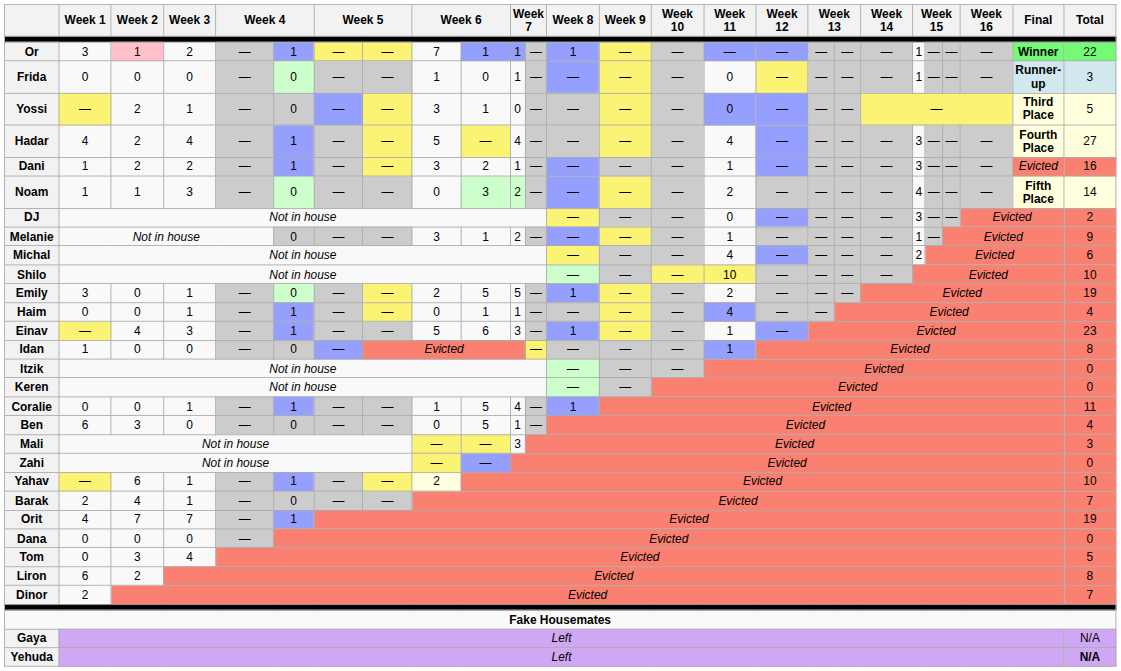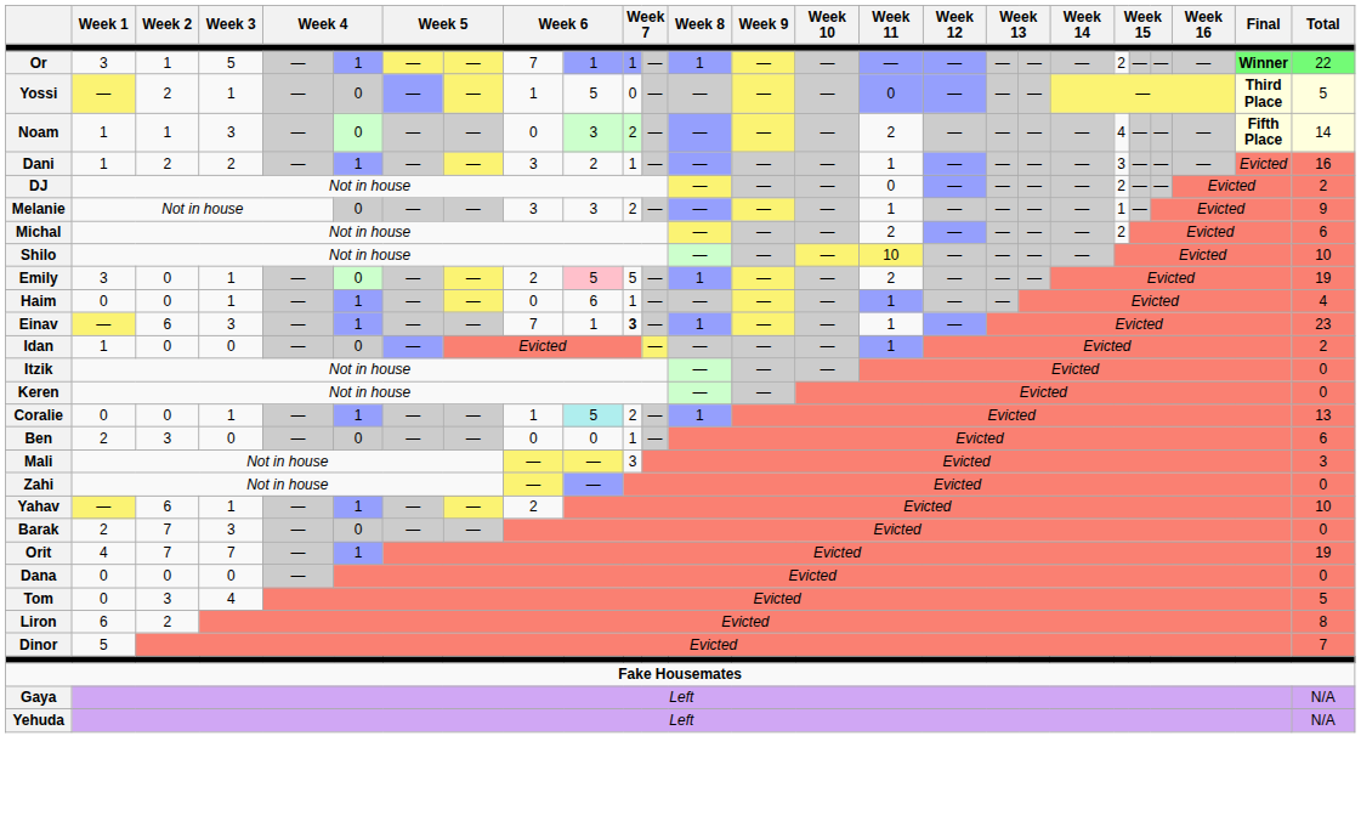 <table class="wikitable" style="text-align:center; width:100%; font-size:85%; line-height:15px">
 <tr>
 <th style="width: 5%;"></th>
 <th style="width: 5%;">Week 1</th>
 <th style="width: 5%;">Week 2</th>
 <th style="width: 5%;">Week 3</th>
 <th colspan="2" style="width: 10%;">Week 4</th>
 <th colspan="2" style="width: 10%;">Week 5</th>
 <th colspan="2" style="width: 10%;">Week 6</th>
 <th colspan="2">Week 7</th>
 <th style="width: 5%;">Week 8</th>
 <th style="width: 5%;">Week 9</th>
 <th style="width: 5%;">Week 10</th>
 <th style="width: 5%;">Week 11</th>
 <th style="width: 5%;">Week 12</th>
 <th colspan="2" style="width: 5%;">Week 13</th>
 <th style="width: 5%;">Week 14</th>
 <th colspan="3">Week 15</th>
 <th style="width: 5%;">Week 16</th>
 <th>Final</th>
 <th style="width: 5%;">Total</th>
 </tr>
 <tr>
 <th colspan="26" style="background-color: black;"></th>
 </tr>
 <tr>
 <th>Or</th>
 <td>3</td>
-<td style="background: pink;">1</td>
-<td>2</td>
+<td>1</td>
+<td>5</td>
 <td style="background-color:#ccc;">—</td>
 <td style="background:#959FFD;">1</td>
 <td style="background-color:#fbf373;">—</td>
 <td style="background-color:#fbf373;">—</td>
 <td>7</td>
 <td style="background:#959FFD;">1</td>
 <td style="background:#959FFD;">1</td>
 <td style="background-color:#ccc;">—</td>
 <td style="background:#959FFD;">1</td>
 <td style="background-color:#fbf373;">—</td>
 <td style="background-color:#ccc;">—</td>
 <td style="background:#959FFD;">—</td>
 <td style="background-color:#959FFD;">—</td>
 <td style="background-color:#ccc;">—</td>
 <td style="background-color:#ccc;">—</td>
 <td style="background-color:#ccc;">—</td>
-<td>1</td>
+<td>2</td>
 <td style="background-color:#ccc;">—</td>
 <td style="background-color:#ccc;">—</td>
 <td style="background-color:#ccc;">—</td>
 <td style="background:#73FB76"><strong>Winner</strong></td>
 <td style="background:#73FB76">22</td>
-</tr>
-<tr>
-<th>Frida</th>
-<td>0</td>
-<td>0</td>
-<td>0</td>
-<td style="background-color:#ccc;">—</td>
-<td style="background: #CFC;">0</td>
-<td style="background-color:#ccc;">—</td>
-<td style="background-color:#ccc;">—</td>
-<td>1</td>
-<td>0</td>
-<td>1</td>
-<td style="background-color:#ccc;">—</td>
-<td style="background-color:#959FFD;">—</td>
-<td style="background-color:#fbf373;">—</td>
-<td style="background-color:#ccc;">—</td>
-<td>0</td>
-<td style="background-color:#fbf373;">—</td>
-<td style="background-color:#ccc;">—</td>
-<td style="background-color:#ccc;">—</td>
-<td style="background-color:#ccc;">—</td>
-<td>1</td>
-<td style="background-color:#ccc;">—</td>
-<td style="background-color:#ccc;">—</td>
-<td style="background-color:#ccc;">—</td>
-<td style="background:#D1E8EF"><strong>Runner-up</strong></td>
-<td style="background:#D1E8EF">3</td>
 </tr>
 <tr>
 <th>Yossi</th>
 <td style="background-color:#fbf373;">—</td>
 <td>2</td>
 <td>1</td>
 <td style="background-color:#ccc;">—</td>
 <td style="background-color:#ccc;">0</td>
 <td style="background-color:#959FFD;">—</td>
 <td style="background-color:#fbf373;">—</td>
-<td>3</td>
 <td>1</td>
+<td>5</td>
 <td>0</td>
 <td style="background-color:#ccc;">—</td>
 <td style="background-color:#ccc;">—</td>
 <td style="background-color:#fbf373;">—</td>
 <td style="background-color:#ccc;">—</td>
 <td style="background-color:#959FFD;">0</td>
 <td style="background-color:#959FFD;">—</td>
 <td style="background-color:#ccc;">—</td>
 <td style="background-color:#ccc;">—</td>
 <td colspan="5" style="background-color:#fbf373;">—</td>
 <td style="background: #FFFFDD;"><strong>Third Place</strong></td>
 <td style="background: #FFFFDD;">5</td>
 </tr>
 <tr>
-<th>Hadar</th>
-<td>4</td>
+<th>Noam</th>
+<td>1</td>
+<td>1</td>
+<td>3</td>
+<td style="background-color:#ccc;">—</td>
+<td style="background: #CFC;">0</td>
+<td style="background-color:#ccc;">—</td>
+<td style="background-color:#ccc;">—</td>
+<td>0</td>
+<td style="background: #CFC;">3</td>
+<td style="background: #CFC;">2</td>
+<td style="background-color:#ccc;">—</td>
+<td style="background-color:#959FFD;">—</td>
+<td style="background-color:#fbf373;">—</td>
+<td style="background-color:#ccc;">—</td>
 <td>2</td>
-<td>4</td>
 <td style="background-color:#ccc;">—</td>
-<td style="background:#959FFD;">1</td>
 <td style="background-color:#ccc;">—</td>
-<td style="background-color:#fbf373;">—</td>
-<td>5</td>
-<td style="background-color:#fbf373;">—</td>
+<td style="background-color:#ccc;">—</td>
+<td style="background-color:#ccc;">—</td>
 <td>4</td>
 <td style="background-color:#ccc;">—</td>
 <td style="background-color:#ccc;">—</td>
-<td style="background-color:#fbf373;">—</td>
 <td style="background-color:#ccc;">—</td>
-<td>4</td>
-<td style="background-color:#959FFD;">—</td>
-<td style="background-color:#ccc;">—</td>
-<td style="background-color:#ccc;">—</td>
-<td style="background-color:#ccc;">—</td>
-<td>3</td>
-<td style="background-color:#ccc;">—</td>
-<td style="background-color:#ccc;">—</td>
-<td style="background-color:#ccc;">—</td>
-<td style="background: #FFFFDD;"><strong>Fourth Place</strong></td>
-<td style="background: #FFFFDD;">27</td>
+<td style="background: #FFFFDD;"><strong>Fifth Place</strong></td>
+<td style="background: #FFFFDD;">14</td>
 </tr>
 <tr>
 <th>Dani</th>
 <td>1</td>
 <td>2</td>
 <td>2</td>
 <td style="background-color:#ccc;">—</td>
 <td style="background:#959FFD;">1</td>
 <td style="background-color:#ccc;">—</td>
 <td style="background-color:#fbf373;">—</td>
 <td>3</td>
 <td>2</td>
 <td>1</td>
 <td style="background-color:#ccc;">—</td>
 <td style="background-color:#959FFD;">—</td>
 <td style="background-color:#ccc;">—</td>
 <td style="background-color:#ccc;">—</td>
 <td>1</td>
 <td style="background-color:#959FFD;">—</td>
 <td style="background-color:#ccc;">—</td>
 <td style="background-color:#ccc;">—</td>
 <td style="background-color:#ccc;">—</td>
 <td>3</td>
 <td style="background-color:#ccc;">—</td>
 <td style="background-color:#ccc;">—</td>
 <td style="background-color:#ccc;">—</td>
 <td colspan="1" style="background:salmon"><em>Evicted</em></td>
 <td colspan="1" style="background:salmon">16</td>
 </tr>
 <tr>
-<th>Noam</th>
-<td>1</td>
-<td>1</td>
-<td>3</td>
-<td style="background-color:#ccc;">—</td>
-<td style="background: #CFC;">0</td>
-<td style="background-color:#ccc;">—</td>
-<td style="background-color:#ccc;">—</td>
-<td>0</td>
-<td style="background: #CFC;">3</td>
-<td style="background: #CFC;">2</td>
-<td style="background-color:#ccc;">—</td>
-<td style="background-color:#959FFD;">—</td>
-<td style="background-color:#fbf373;">—</td>
-<td style="background-color:#ccc;">—</td>
-<td>2</td>
-<td style="background-color:#ccc;">—</td>
-<td style="background-color:#ccc;">—</td>
-<td style="background-color:#ccc;">—</td>
-<td style="background-color:#ccc;">—</td>
-<td>4</td>
-<td style="background-color:#ccc;">—</td>
-<td style="background-color:#ccc;">—</td>
-<td style="background-color:#ccc;">—</td>
-<td style="background: #FFFFDD;"><strong>Fifth Place</strong></td>
-<td style="background: #FFFFDD;">14</td>
-</tr>
-<tr>
 <th>DJ</th>
 <td colspan="11"><em>Not in house</em></td>
 <td style="background-color:#fbf373;">—</td>
 <td style="background-color:#ccc;">—</td>
 <td style="background-color:#ccc;">—</td>
 <td>0</td>
 <td style="background-color:#959FFD;">—</td>
 <td style="background-color:#ccc;">—</td>
 <td style="background-color:#ccc;">—</td>
 <td style="background-color:#ccc;">—</td>
-<td>3</td>
+<td>2</td>
 <td style="background-color:#ccc;">—</td>
 <td style="background-color:#ccc;">—</td>
 <td colspan="2" style="background:salmon"><em>Evicted</em></td>
 <td colspan="1" style="background:salmon">2</td>
 </tr>
 <tr>
 <th>Melanie</th>
 <td colspan="4"><em>Not in house</em></td>
 <td style="background-color:#ccc;">0</td>
 <td style="background-color:#ccc;">—</td>
 <td style="background-color:#ccc;">—</td>
 <td>3</td>
-<td>1</td>
+<td>3</td>
 <td>2</td>
 <td style="background-color:#ccc;">—</td>
 <td style="background-color:#959FFD;">—</td>
 <td style="background-color:#fbf373;">—</td>
 <td style="background-color:#ccc;">—</td>
 <td>1</td>
 <td style="background-color:#ccc;">—</td>
 <td style="background-color:#ccc;">—</td>
 <td style="background-color:#ccc;">—</td>
 <td style="background-color:#ccc;">—</td>
 <td>1</td>
 <td style="background-color:#ccc;">—</td>
 <td colspan="3" style="background:salmon"><em>Evicted</em></td>
 <td colspan="1" style="background:salmon">9</td>
 </tr>
 <tr>
 <th>Michal</th>
 <td colspan="11"><em>Not in house</em></td>
 <td style="background-color:#fbf373;">—</td>
 <td style="background-color:#ccc;">—</td>
 <td style="background-color:#ccc;">—</td>
-<td>4</td>
+<td>2</td>
 <td style="background-color:#959FFD;">—</td>
 <td style="background-color:#ccc;">—</td>
 <td style="background-color:#ccc;">—</td>
 <td style="background-color:#ccc;">—</td>
 <td>2</td>
 <td colspan="4" style="background:salmon"><em>Evicted</em></td>
 <td colspan="1" style="background:salmon">6</td>
 </tr>
 <tr>
 <th>Shilo</th>
 <td colspan="11"><em>Not in house</em></td>
 <td style="background: #CFC;">—</td>
 <td style="background-color:#ccc;">—</td>
 <td style="background-color:#fbf373;">—</td>
 <td style="background-color:#fbf373;">10</td>
 <td style="background-color:#ccc;">—</td>
 <td style="background-color:#ccc;">—</td>
 <td style="background-color:#ccc;">—</td>
 <td style="background-color:#ccc;">—</td>
 <td colspan="5" style="background:salmon"><em>Evicted</em></td>
 <td colspan="1" style="background:salmon">10</td>
 </tr>
 <tr>
 <th>Emily</th>
 <td>3</td>
 <td>0</td>
 <td>1</td>
 <td style="background-color:#ccc;">—</td>
 <td style="background: #CFC;">0</td>
 <td style="background-color:#ccc;">—</td>
 <td style="background-color:#fbf373;">—</td>
 <td>2</td>
-<td>5</td>
+<td style="background: pink;">5</td>
 <td>5</td>
 <td style="background-color:#ccc;">—</td>
 <td style="background:#959FFD;">1</td>
 <td style="background-color:#fbf373;">—</td>
 <td style="background-color:#ccc;">—</td>
 <td>2</td>
 <td style="background-color:#ccc;">—</td>
 <td style="background-color:#ccc;">—</td>
 <td style="background-color:#ccc;">—</td>
 <td colspan="6" style="background:salmon"><em>Evicted</em></td>
 <td colspan="1" style="background:salmon">19</td>
 </tr>
 <tr>
 <th>Haim</th>
 <td>0</td>
 <td>0</td>
 <td>1</td>
 <td style="background-color:#ccc;">—</td>
 <td style="background:#959FFD;">1</td>
 <td style="background-color:#ccc;">—</td>
 <td style="background-color:#fbf373;">—</td>
 <td>0</td>
-<td>1</td>
+<td>6</td>
 <td>1</td>
 <td style="background-color:#ccc;">—</td>
 <td style="background-color:#ccc;">—</td>
 <td style="background-color:#fbf373;">—</td>
 <td style="background-color:#ccc;">—</td>
-<td style="background-color:#959FFD;">4</td>
+<td style="background-color:#959FFD;">1</td>
 <td style="background-color:#ccc;">—</td>
 <td style="background-color:#ccc;">—</td>
 <td colspan="7" style="background:salmon"><em>Evicted</em></td>
 <td colspan="1" style="background:salmon">4</td>
 </tr>
 <tr>
 <th>Einav</th>
 <td style="background-color:#fbf373;">—</td>
-<td>4</td>
+<td>6</td>
 <td>3</td>
 <td style="background-color:#ccc;">—</td>
 <td style="background:#959FFD;">1</td>
 <td style="background-color:#ccc;">—</td>
 <td style="background-color:#ccc;">—</td>
-<td>5</td>
-<td>6</td>
-<td>3</td>
+<td>7</td>
+<td>1</td>
+<td><strong>3</strong></td>
 <td style="background-color:#ccc;">—</td>
 <td style="background:#959FFD;">1</td>
 <td style="background-color:#fbf373;">—</td>
 <td style="background-color:#ccc;">—</td>
 <td>1</td>
 <td style="background-color:#959FFD;">—</td>
 <td colspan="8" style="background:salmon"><em>Evicted</em></td>
 <td colspan="1" style="background:salmon">23</td>
 </tr>
 <tr>
 <th>Idan</th>
 <td>1</td>
 <td>0</td>
 <td>0</td>
 <td style="background-color:#ccc;">—</td>
 <td style="background-color:#ccc;">0</td>
 <td style="background-color:#959FFD;">—</td>
 <td colspan="4" style="background:salmon"><em>Evicted</em></td>
 <td style="background-color:#fbf373;">—</td>
 <td style="background-color:#ccc;">—</td>
 <td style="background-color:#ccc;">—</td>
 <td style="background-color:#ccc;">—</td>
 <td style="background-color:#959FFD;">1</td>
 <td colspan="9" style="background:salmon"><em>Evicted</em></td>
-<td style="background:salmon">8</td>
+<td style="background:salmon">2</td>
 </tr>
 <tr>
 <th>Itzik</th>
 <td colspan="11"><em>Not in house</em></td>
 <td style="background: #CFC;">—</td>
 <td style="background-color:#ccc;">—</td>
 <td style="background-color:#ccc;">—</td>
 <td colspan="10" style="background:salmon"><em>Evicted</em></td>
 <td style="background:salmon">0</td>
 </tr>
 <tr>
 <th>Keren</th>
 <td colspan="11"><em>Not in house</em></td>
 <td style="background: #CFC;">—</td>
 <td style="background-color:#ccc;">—</td>
 <td colspan="11" style="background:salmon"><em>Evicted</em></td>
 <td style="background:salmon">0</td>
 </tr>
 <tr>
 <th>Coralie</th>
 <td>0</td>
 <td>0</td>
 <td>1</td>
 <td style="background-color:#ccc;">—</td>
 <td style="background:#959FFD;">1</td>
 <td style="background-color:#ccc;">—</td>
 <td style="background-color:#ccc;">—</td>
 <td>1</td>
-<td>5</td>
-<td>4</td>
+<td style="background: paleturquoise;">5</td>
+<td>2</td>
 <td style="background-color:#ccc;">—</td>
 <td style="background:#959FFD;">1</td>
 <td colspan="12" style="background:salmon"><em>Evicted</em></td>
-<td style="background:salmon">11</td>
+<td style="background:salmon">13</td>
 </tr>
 <tr>
 <th>Ben</th>
-<td>6</td>
+<td>2</td>
 <td>3</td>
 <td>0</td>
 <td style="background-color:#ccc;">—</td>
 <td style="background-color:#ccc;">0</td>
 <td style="background-color:#ccc;">—</td>
 <td style="background-color:#ccc;">—</td>
 <td>0</td>
-<td>5</td>
+<td>0</td>
 <td>1</td>
 <td style="background-color:#ccc;">—</td>
 <td colspan="13" style="background:salmon"><em>Evicted</em></td>
-<td style="background:salmon">4</td>
+<td style="background:salmon">6</td>
 </tr>
 <tr>
 <th>Mali</th>
 <td colspan="7"><em>Not in house</em></td>
 <td style="background-color:#fbf373;">—</td>
 <td style="background-color:#fbf373;">—</td>
 <td>3</td>
 <td colspan="14" style="background:salmon"><em>Evicted</em></td>
 <td style="background:salmon">3</td>
 </tr>
 <tr>
 <th>Zahi</th>
 <td colspan="7"><em>Not in house</em></td>
 <td style="background-color:#fbf373;">—</td>
 <td style="background-color:#959FFD;">—</td>
 <td colspan="15" style="background:salmon"><em>Evicted</em></td>
 <td style="background:salmon">0</td>
 </tr>
 <tr>
 <th>Yahav</th>
 <td style="background-color:#fbf373;">—</td>
 <td>6</td>
 <td>1</td>
 <td style="background-color:#ccc;">—</td>
 <td style="background:#959FFD;">1</td>
 <td style="background-color:#ccc;">—</td>
 <td style="background-color:#fbf373;">—</td>
-<td style="background: lightyellow;">2</td>
+<td>2</td>
 <td colspan="16" style="background:salmon"><em>Evicted</em></td>
 <td style="background:salmon">10</td>
 </tr>
 <tr>
 <th>Barak</th>
 <td>2</td>
-<td>4</td>
-<td>1</td>
+<td>7</td>
+<td>3</td>
 <td style="background-color:#ccc;">—</td>
 <td style="background-color:#ccc;">0</td>
 <td style="background-color:#ccc;">—</td>
 <td style="background-color:#ccc;">—</td>
 <td colspan="17" style="background:salmon"><em>Evicted</em></td>
-<td style="background:salmon">7</td>
+<td style="background:salmon">0</td>
 </tr>
 <tr>
 <th>Orit</th>
 <td>4</td>
 <td>7</td>
 <td>7</td>
 <td style="background-color:#ccc;">—</td>
 <td style="background:#959FFD;">1</td>
 <td colspan="19" style="background:salmon"><em>Evicted</em></td>
 <td style="background:salmon">19</td>
 </tr>
 <tr>
 <th>Dana</th>
 <td>0</td>
 <td>0</td>
 <td>0</td>
 <td style="background-color:#ccc;">—</td>
 <td colspan="20" style="background:salmon"><em>Evicted</em></td>
 <td style="background:salmon">0</td>
 </tr>
 <tr>
 <th>Tom</th>
 <td>0</td>
 <td>3</td>
 <td>4</td>
 <td colspan="21" style="background:salmon"><em>Evicted</em></td>
 <td style="background:salmon">5</td>
 </tr>
 <tr>
 <th>Liron</th>
 <td>6</td>
 <td>2</td>
 <td colspan="22" style="background:salmon"><em>Evicted</em></td>
 <td style="background:salmon">8</td>
 </tr>
 <tr>
 <th>Dinor</th>
-<td>2</td>
+<td>5</td>
 <td colspan="23" style="background:salmon"><em>Evicted</em></td>
 <td style="background:salmon">7</td>
 </tr>
 <tr>
 <th colspan="26" style="background-color: black;"></th>
 </tr>
 <tr>
 <td colspan="26"><strong>Fake Housemates</strong></td>
 </tr>
 <tr>
 <th>Gaya</th>
 <td colspan="24" style="background:#D0A7F4"><em>Left</em></td>
 <td style="background:#D0A7F4">N/A</td>
 </tr>
 <tr>
 <th>Yehuda</th>
 <td colspan="24" style="background:#D0A7F4"><em>Left</em></td>
-<td style="background:#D0A7F4"><strong>N/A</strong></td>
+<td style="background:#D0A7F4">N/A</td>
 </tr>
 </table>
